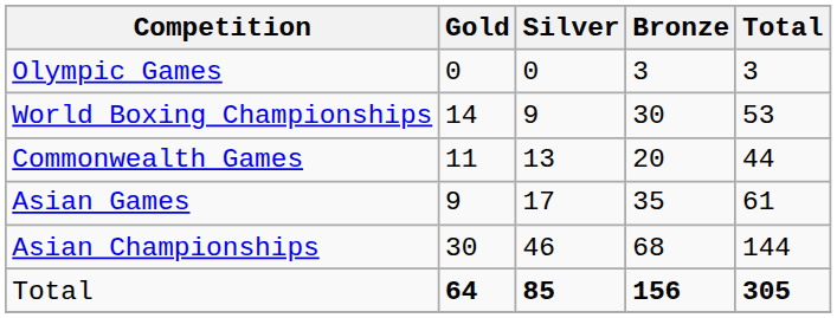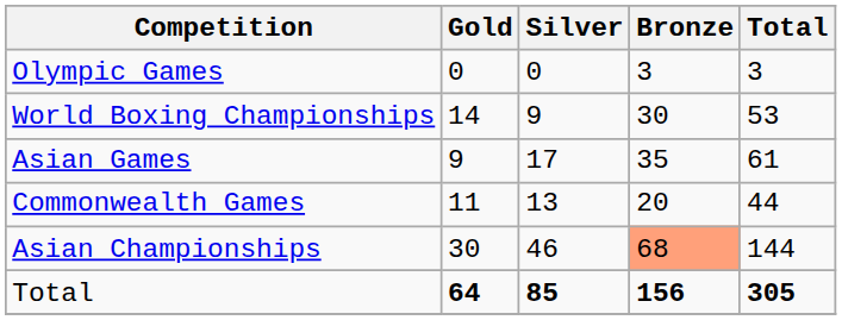 <table class="wikitable sortable">
 <tr>
 <th>Competition</th>
 <th>Gold</th>
 <th>Silver</th>
 <th>Bronze</th>
 <th>Total</th>
 </tr>
 <tr>
 <td><a href='#'>Olympic Games</a></td>
 <td>0</td>
 <td>0</td>
 <td>3</td>
 <td>3</td>
 </tr>
 <tr>
 <td><a href='#'>World Boxing Championships</a></td>
 <td>14</td>
 <td>9</td>
 <td>30</td>
 <td>53</td>
 </tr>
 <tr>
+<td><a href='#'>Asian Games</a></td>
+<td>9</td>
+<td>17</td>
+<td>35</td>
+<td>61</td>
+</tr>
+<tr>
 <td><a href='#'>Commonwealth Games</a></td>
 <td>11</td>
 <td>13</td>
 <td>20</td>
 <td>44</td>
 </tr>
 <tr>
-<td><a href='#'>Asian Games</a></td>
-<td>9</td>
-<td>17</td>
-<td>35</td>
-<td>61</td>
-</tr>
-<tr>
 <td><a href='#'>Asian Championships</a></td>
 <td>30</td>
 <td>46</td>
-<td>68</td>
+<td style="background: lightsalmon;">68</td>
 <td>144</td>
 </tr>
 <tr>
 <td>Total</td>
 <td><strong>64</strong></td>
 <td><strong>85</strong></td>
 <td><strong>156</strong></td>
 <td><strong>305</strong></td>
 </tr>
 <tr>
 </tr>
 </table>
